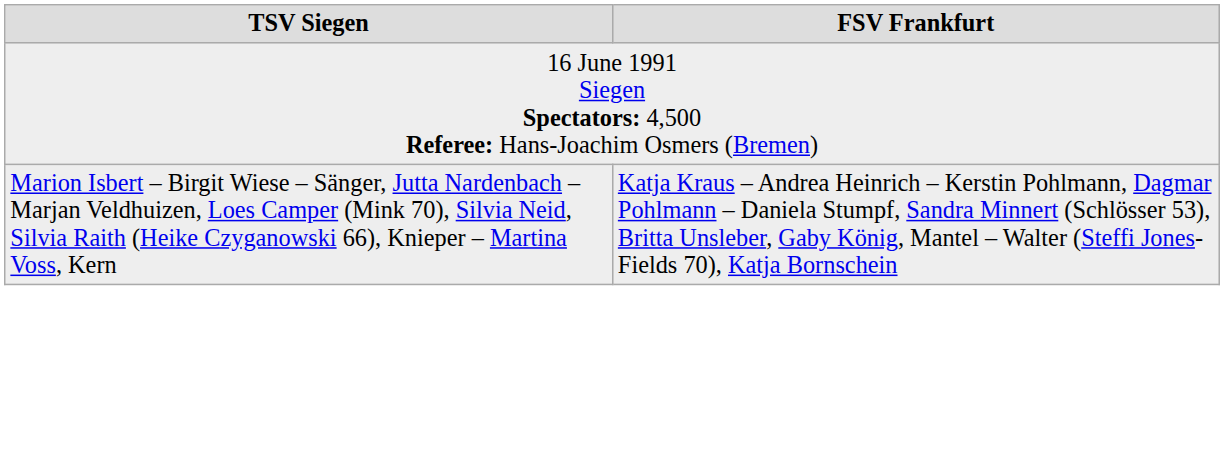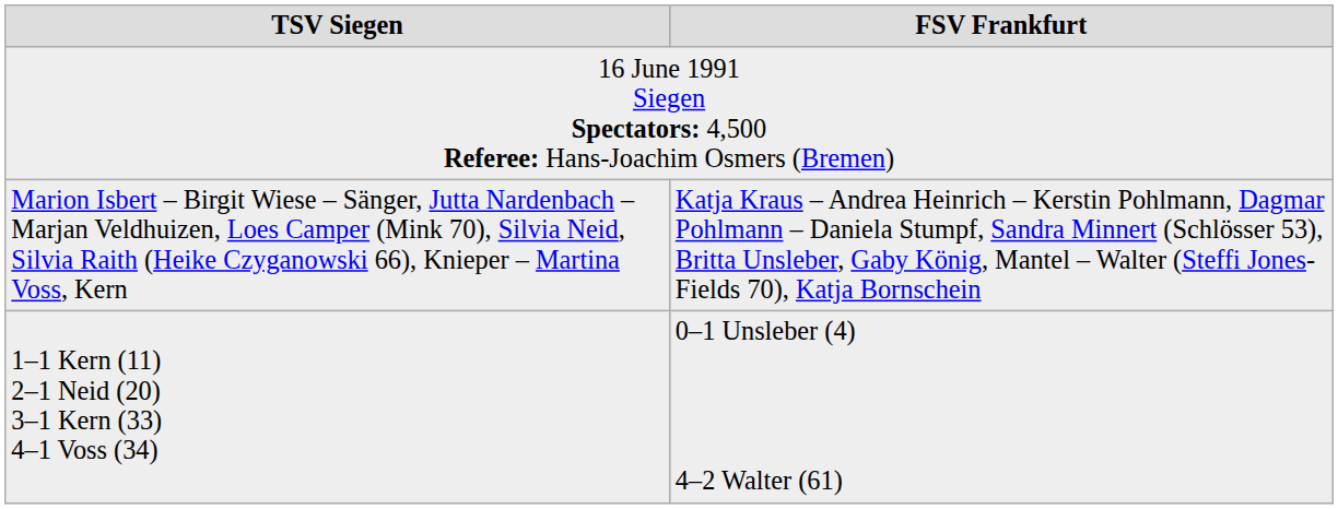 <table class="wikitable" width = "800px">
 <tr bgcolor="#DDDDDD">
 <td align="center"><strong>TSV Siegen</strong></td>
 <td align="center"><strong>FSV Frankfurt</strong></td>
 </tr>
 <tr bgcolor="#EEEEEE">
 <td colspan="2" align="center">16 June 1991<br> <a href='#'>Siegen</a> <br> <strong>Spectators:</strong> 4,500 <br> <strong>Referee:</strong> Hans-Joachim Osmers (<a href='#'>Bremen</a>)</td>
 </tr>
 <tr bgcolor="#EEEEEE">
 <td valign="top" width="400px"><a href='#'>Marion Isbert</a> – Birgit Wiese – Sänger, <a href='#'>Jutta Nardenbach</a> – Marjan Veldhuizen, <a href='#'>Loes Camper</a> (Mink 70), <a href='#'>Silvia Neid</a>, <a href='#'>Silvia Raith</a> (<a href='#'>Heike Czyganowski</a> 66), Knieper – <a href='#'>Martina Voss</a>, Kern</td>
 <td valign="top" width="400px"><a href='#'>Katja Kraus</a> – Andrea Heinrich – Kerstin Pohlmann, <a href='#'>Dagmar Pohlmann</a> – Daniela Stumpf, <a href='#'>Sandra Minnert</a> (Schlösser 53), <a href='#'>Britta Unsleber</a>, <a href='#'>Gaby König</a>, Mantel – Walter (<a href='#'>Steffi Jones</a>-Fields 70), <a href='#'>Katja Bornschein</a></td>
 </tr>
+<tr bgcolor="#EEEEEE">
+<td valign="top"><br>  1–1 Kern (11)<br>  2–1 Neid (20) <br> 3–1 Kern (33)<br> 4–1 Voss (34)</td>
+<td valign="top"> 0–1 Unsleber (4)<br><br><br><br><br> 4–2 Walter (61)</td>
+</tr>
 </table>
